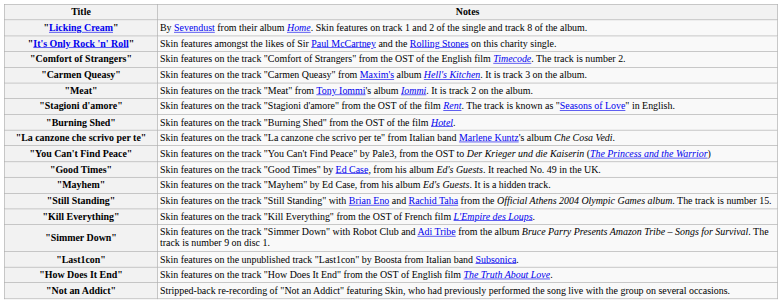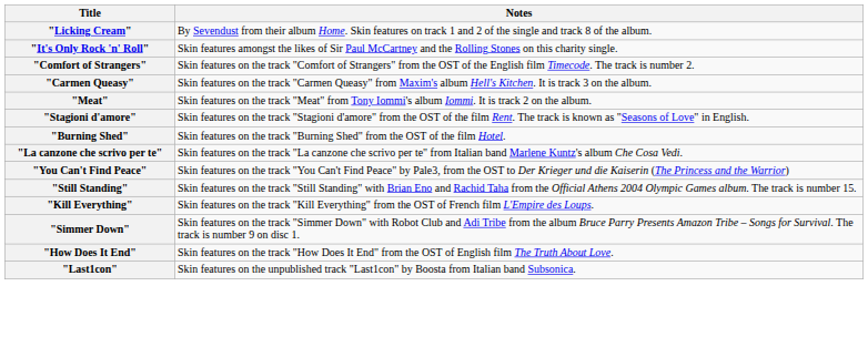 <table class="wikitable plainrowheaders">
 <tr>
 <th scope="col" style="width:15em;">Title</th>
 <th scope="col">Notes</th>
 </tr>
 <tr>
 <th scope="row">"<a href='#'>Licking Cream</a>"</th>
 <td>By <a href='#'>Sevendust</a> from their album <em><a href='#'>Home</a></em>. Skin features on track 1 and 2 of the single and track 8 of the album.</td>
 </tr>
 <tr>
 <th scope="row">"<a href='#'>It's Only Rock 'n' Roll</a>"</th>
 <td>Skin features amongst the likes of Sir <a href='#'>Paul McCartney</a> and the <a href='#'>Rolling Stones</a> on this charity single.</td>
 </tr>
 <tr>
 <th scope="row">"Comfort of Strangers"</th>
 <td>Skin features on the track "Comfort of Strangers" from the OST of the English film <em><a href='#'>Timecode</a></em>. The track is number 2.</td>
 </tr>
 <tr>
 <th scope="row">"Carmen Queasy"</th>
 <td>Skin features on the track "Carmen Queasy" from <a href='#'>Maxim's</a> album <em><a href='#'>Hell's Kitchen</a></em>. It is track 3 on the album.</td>
 </tr>
 <tr>
 <th scope="row">"Meat"</th>
 <td>Skin features on the track "Meat" from <a href='#'>Tony Iommi</a>'s album <em><a href='#'>Iommi</a></em>. It is track 2 on the album.</td>
 </tr>
 <tr>
 <th scope="row">"Stagioni d'amore"</th>
 <td>Skin features on the track "Stagioni d'amore" from the OST of the film <em><a href='#'>Rent</a></em>. The track is known as "<a href='#'>Seasons of Love</a>" in English.</td>
 </tr>
 <tr>
 <th scope="row">"Burning Shed"</th>
 <td>Skin features on the track "Burning Shed" from the OST of the film <em><a href='#'>Hotel</a></em>.</td>
 </tr>
 <tr>
 <th scope="row">"La canzone che scrivo per te"</th>
 <td>Skin features on the track "La canzone che scrivo per te" from Italian band <a href='#'>Marlene Kuntz</a>'s album <em>Che Cosa Vedi</em>.</td>
 </tr>
 <tr>
 <th scope="row">"You Can't Find Peace"</th>
 <td>Skin features on the track "You Can't Find Peace" by Pale3, from the OST to <em>Der Krieger und die Kaiserin</em> (<em><a href='#'>The Princess and the Warrior</a></em>)</td>
 </tr>
 <tr>
-<th scope="row">"Good Times"</th>
-<td>Skin features on the track "Good Times" by <a href='#'>Ed Case</a>, from his album <em>Ed's Guests</em>. It reached No. 49 in the UK.</td>
-</tr>
-<tr>
-<th scope="row">"Mayhem"</th>
-<td>Skin features on the track "Mayhem" by Ed Case, from his album <em>Ed's Guests</em>. It is a hidden track.</td>
-</tr>
-<tr>
 <th scope="row">"Still Standing"</th>
 <td>Skin features on the track "Still Standing" with <a href='#'>Brian Eno</a> and <a href='#'>Rachid Taha</a> from the <em>Official Athens 2004 Olympic Games album</em>. The track is number 15.</td>
 </tr>
 <tr>
 <th scope="row">"Kill Everything"</th>
 <td>Skin features on the track "Kill Everything" from the OST of French film <em><a href='#'>L'Empire des Loups</a></em>.</td>
 </tr>
 <tr>
 <th scope="row">"Simmer Down"</th>
 <td>Skin features on the track "Simmer Down" with Robot Club and <a href='#'>Adi Tribe</a> from the album <em>Bruce Parry Presents Amazon Tribe – Songs for Survival</em>. The track is number 9 on disc 1.</td>
 </tr>
 <tr>
-<th scope="row">"Last1con"</th>
-<td>Skin features on the unpublished track "Last1con" by Boosta from Italian band <a href='#'>Subsonica</a>.</td>
-</tr>
-<tr>
 <th scope="row">"How Does It End"</th>
 <td>Skin features on the track "How Does It End" from the OST of English film <em><a href='#'>The Truth About Love</a></em>.</td>
 </tr>
 <tr>
-<th scope="row">"Not an Addict"</th>
-<td>Stripped-back re-recording of "Not an Addict" featuring Skin, who had previously performed the song live with the group on several occasions.</td>
+<th scope="row">"Last1con"</th>
+<td>Skin features on the unpublished track "Last1con" by Boosta from Italian band <a href='#'>Subsonica</a>.</td>
 </tr>
 </table>
